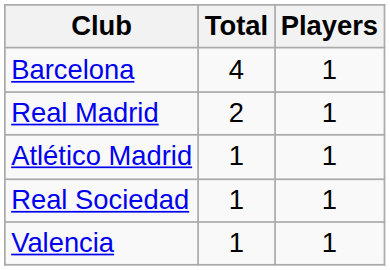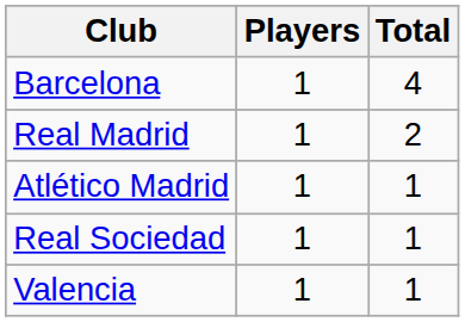 <table class="sortable wikitable">
 <tr>
 <th>Club</th>
+<th>Players</th>
 <th>Total</th>
-<th>Players</th>
 </tr>
 <tr>
 <td><a href='#'>Barcelona</a></td>
+<td align=center>1</td>
 <td align=center>4</td>
-<td align=center>1</td>
 </tr>
 <tr>
 <td><a href='#'>Real Madrid</a></td>
+<td align=center>1</td>
 <td align=center>2</td>
-<td align=center>1</td>
 </tr>
 <tr>
 <td><a href='#'>Atlético Madrid</a></td>
 <td align=center>1</td>
 <td align=center>1</td>
 </tr>
 <tr>
 <td><a href='#'>Real Sociedad</a></td>
 <td align=center>1</td>
 <td align=center>1</td>
 </tr>
 <tr>
 <td><a href='#'>Valencia</a></td>
 <td align=center>1</td>
 <td align=center>1</td>
 </tr>
 </table>
